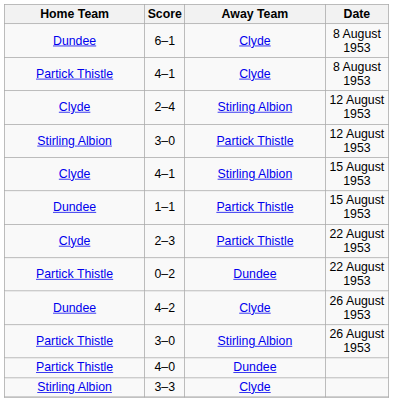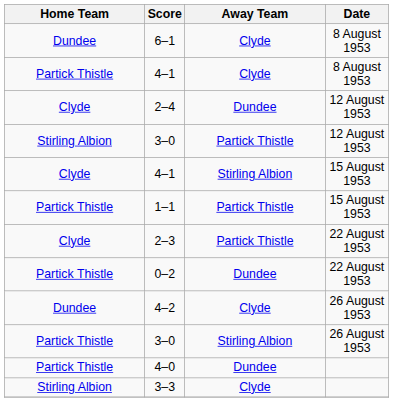 <table class="wikitable" style="text-align:center;">
 <tr>
 <th width=175>Home Team</th>
 <th width=20>Score</th>
 <th width=175>Away Team</th>
 <th width= 75>Date</th>
 </tr>
 <tr>
 <td><a href='#'>Dundee</a></td>
 <td>6–1</td>
 <td><a href='#'>Clyde</a></td>
 <td>8 August 1953</td>
 </tr>
 <tr>
 <td><a href='#'>Partick Thistle</a></td>
 <td>4–1</td>
 <td><a href='#'>Clyde</a></td>
 <td>8 August 1953</td>
 </tr>
 <tr>
 <td><a href='#'>Clyde</a></td>
 <td>2–4</td>
-<td><a href='#'>Stirling Albion</a></td>
+<td><a href='#'>Dundee</a></td>
 <td>12 August 1953</td>
 </tr>
 <tr>
 <td><a href='#'>Stirling Albion</a></td>
 <td>3–0</td>
 <td><a href='#'>Partick Thistle</a></td>
 <td>12 August 1953</td>
 </tr>
 <tr>
 <td><a href='#'>Clyde</a></td>
 <td>4–1</td>
 <td><a href='#'>Stirling Albion</a></td>
 <td>15 August 1953</td>
 </tr>
 <tr>
-<td><a href='#'>Dundee</a></td>
+<td><a href='#'>Partick Thistle</a></td>
 <td>1–1</td>
 <td><a href='#'>Partick Thistle</a></td>
 <td>15 August 1953</td>
 </tr>
 <tr>
 <td><a href='#'>Clyde</a></td>
 <td>2–3</td>
 <td><a href='#'>Partick Thistle</a></td>
 <td>22 August 1953</td>
 </tr>
 <tr>
 <td><a href='#'>Partick Thistle</a></td>
 <td>0–2</td>
 <td><a href='#'>Dundee</a></td>
 <td>22 August 1953</td>
 </tr>
 <tr>
 <td><a href='#'>Dundee</a></td>
 <td>4–2</td>
 <td><a href='#'>Clyde</a></td>
 <td>26 August 1953</td>
 </tr>
 <tr>
 <td><a href='#'>Partick Thistle</a></td>
 <td>3–0</td>
 <td><a href='#'>Stirling Albion</a></td>
 <td>26 August 1953</td>
 </tr>
 <tr>
 <td><a href='#'>Partick Thistle</a></td>
 <td>4–0</td>
 <td><a href='#'>Dundee</a></td>
 <td></td>
 </tr>
 <tr>
 <td><a href='#'>Stirling Albion</a></td>
 <td>3–3</td>
 <td><a href='#'>Clyde</a></td>
 <td></td>
 </tr>
 <tr>
 </tr>
 </table>
